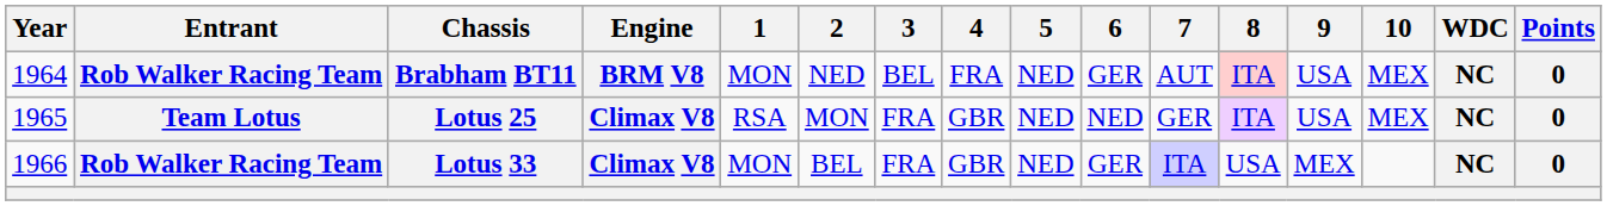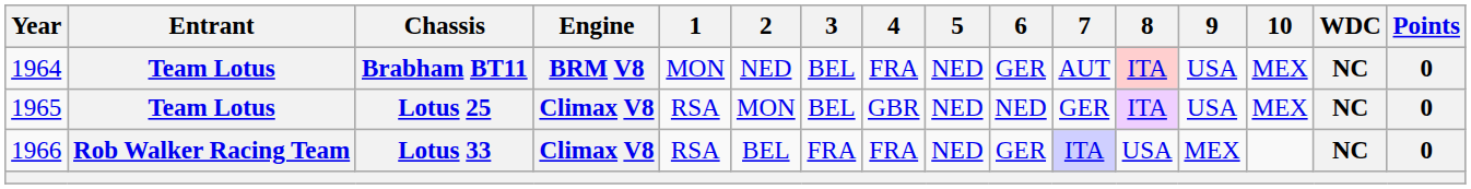 <table class="wikitable" style="text-align:center; font-size:90%">
 <tr>
 <th>Year</th>
 <th>Entrant</th>
 <th>Chassis</th>
 <th>Engine</th>
 <th>1</th>
 <th>2</th>
 <th>3</th>
 <th>4</th>
 <th>5</th>
 <th>6</th>
 <th>7</th>
 <th>8</th>
 <th>9</th>
 <th>10</th>
 <th>WDC</th>
 <th><a href='#'>Points</a></th>
 </tr>
 <tr>
 <td><a href='#'>1964</a></td>
-<th><a href='#'>Rob Walker Racing Team</a></th>
+<th><a href='#'>Team Lotus</a></th>
 <th><a href='#'>Brabham</a> <a href='#'>BT11</a></th>
 <th><a href='#'>BRM</a> <a href='#'>V8</a></th>
 <td><a href='#'>MON</a></td>
 <td><a href='#'>NED</a></td>
 <td><a href='#'>BEL</a></td>
 <td><a href='#'>FRA</a></td>
 <td><a href='#'>NED</a></td>
 <td><a href='#'>GER</a></td>
 <td><a href='#'>AUT</a></td>
 <td style="background:#FFCFCF;"><a href='#'>ITA</a><br></td>
 <td><a href='#'>USA</a></td>
 <td><a href='#'>MEX</a></td>
 <th>NC</th>
 <th>0</th>
 </tr>
 <tr>
 <td><a href='#'>1965</a></td>
 <th><a href='#'>Team Lotus</a></th>
 <th><a href='#'>Lotus</a> <a href='#'>25</a></th>
 <th><a href='#'>Climax</a> <a href='#'>V8</a></th>
 <td><a href='#'>RSA</a></td>
 <td><a href='#'>MON</a></td>
-<td><a href='#'>FRA</a></td>
+<td><a href='#'>BEL</a></td>
 <td><a href='#'>GBR</a></td>
 <td><a href='#'>NED</a></td>
 <td><a href='#'>NED</a></td>
 <td><a href='#'>GER</a></td>
 <td style="background:#EFCFFF;"><a href='#'>ITA</a><br></td>
 <td><a href='#'>USA</a></td>
 <td><a href='#'>MEX</a></td>
 <th>NC</th>
 <th>0</th>
 </tr>
 <tr>
 <td><a href='#'>1966</a></td>
 <th><a href='#'>Rob Walker Racing Team</a></th>
 <th><a href='#'>Lotus</a> <a href='#'>33</a></th>
 <th><a href='#'>Climax</a> <a href='#'>V8</a></th>
-<td><a href='#'>MON</a></td>
+<td><a href='#'>RSA</a></td>
 <td><a href='#'>BEL</a></td>
 <td><a href='#'>FRA</a></td>
-<td><a href='#'>GBR</a></td>
+<td><a href='#'>FRA</a></td>
 <td><a href='#'>NED</a></td>
 <td><a href='#'>GER</a></td>
 <td style="background:#CFCFFF;"><a href='#'>ITA</a><br></td>
 <td><a href='#'>USA</a></td>
 <td><a href='#'>MEX</a></td>
 <td></td>
 <th>NC</th>
 <th>0</th>
 </tr>
 <tr>
 <th colspan="16"></th>
 </tr>
 </table>
